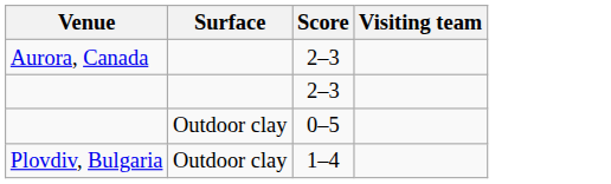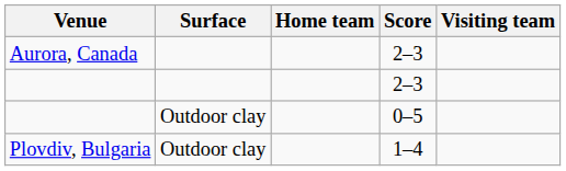 <table class=wikitable style="border:1px solid #AAAAAA;">
 <tr>
 <th>Venue</th>
 <th>Surface</th>
+<th>Home team</th>
 <th>Score</th>
 <th>Visiting team</th>
 </tr>
 <tr>
 <td><a href='#'>Aurora</a>, <a href='#'>Canada</a></td>
 <td></td>
+<td></td>
 <td align="center">2–3</td>
 <td><strong></strong></td>
 </tr>
 <tr>
+<td></td>
 <td></td>
 <td></td>
 <td align="center">2–3</td>
 <td><strong></strong></td>
 </tr>
 <tr>
 <td></td>
 <td>Outdoor clay</td>
+<td></td>
 <td align="center">0–5</td>
 <td><strong></strong></td>
 </tr>
 <tr>
 <td><a href='#'>Plovdiv</a>, <a href='#'>Bulgaria</a></td>
 <td>Outdoor clay</td>
+<td></td>
 <td align="center">1–4</td>
 <td></td>
 </tr>
 </table>
